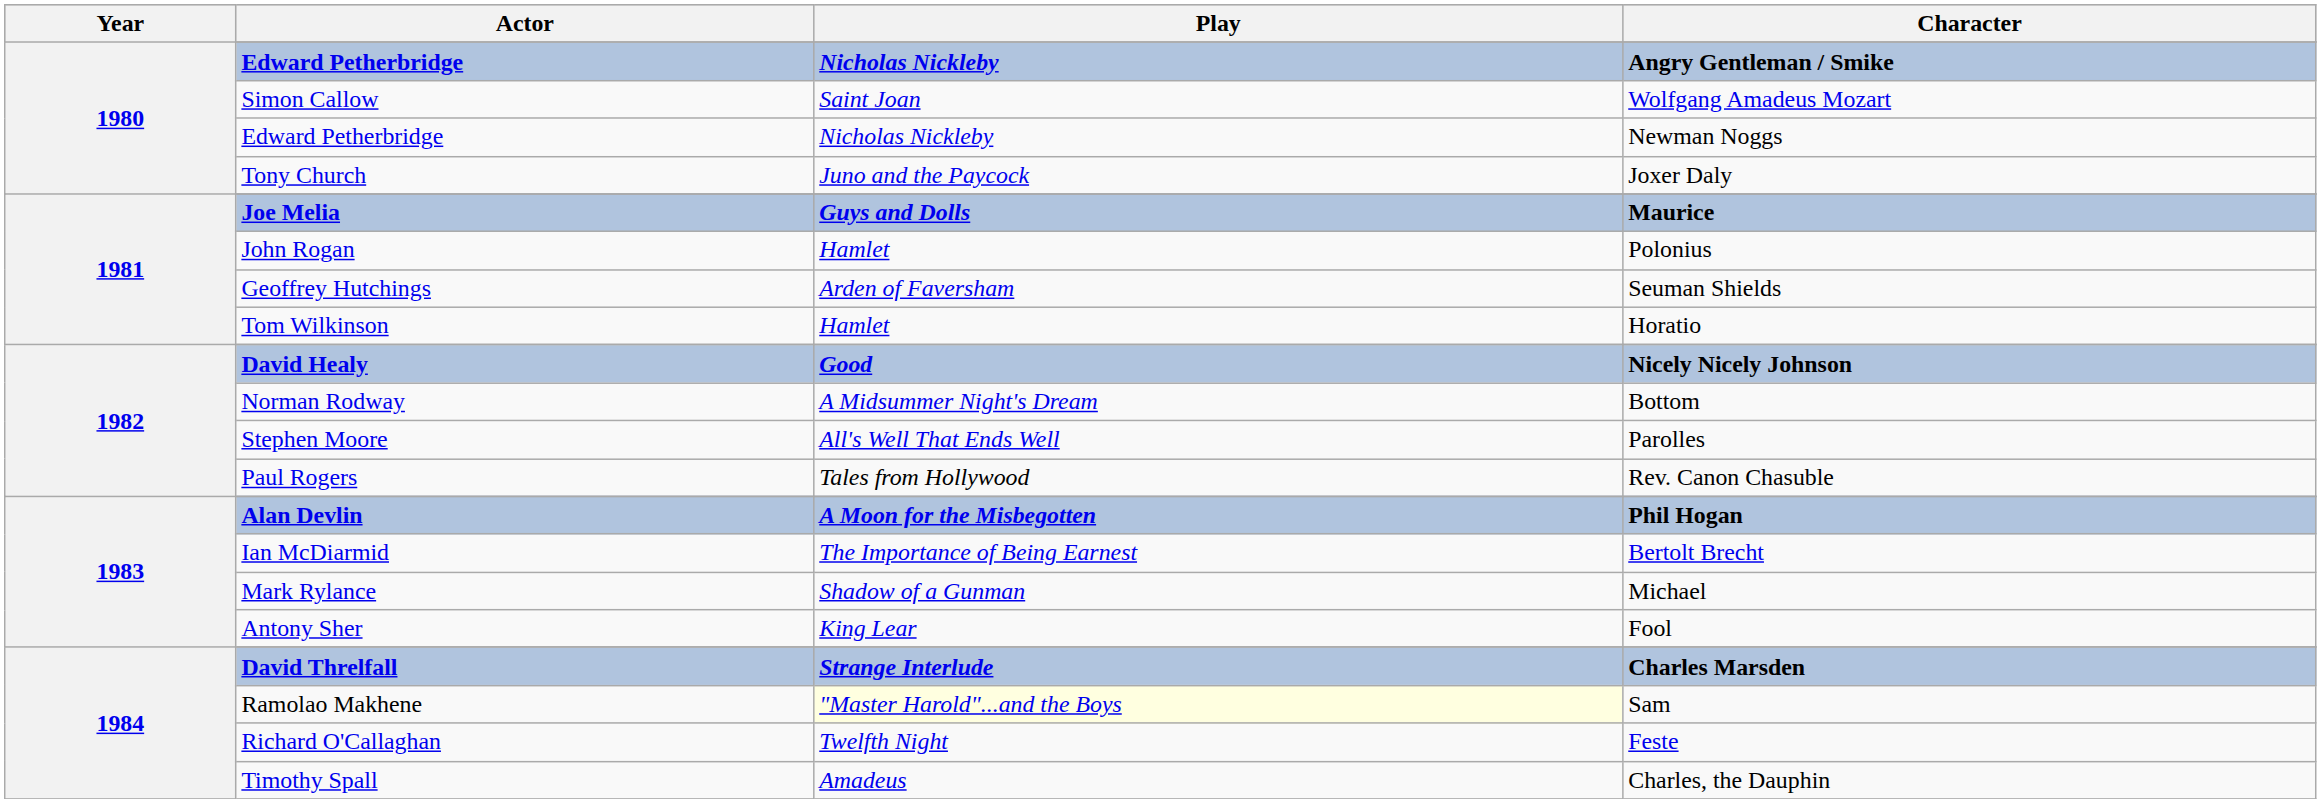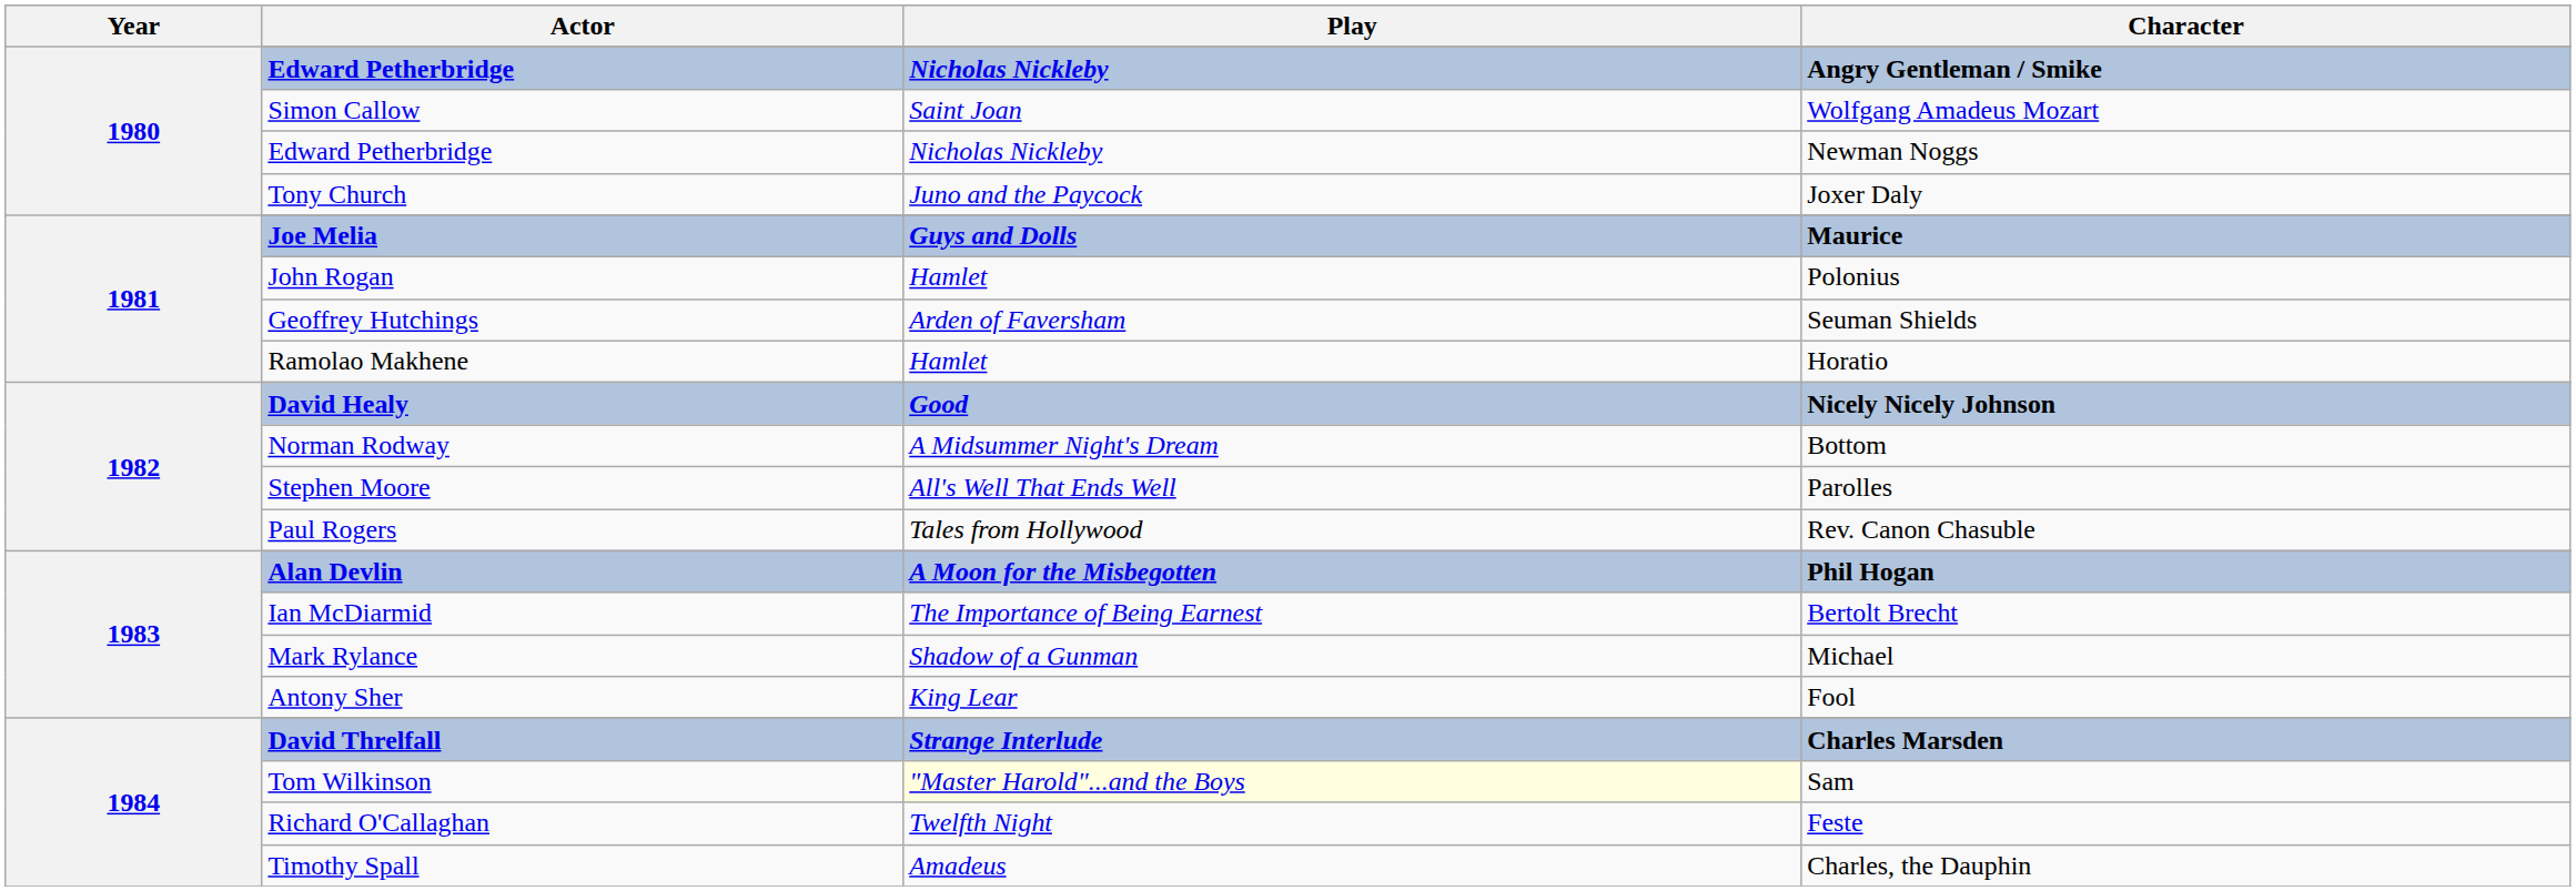 <table class="wikitable" style="width:98%;">
 <tr style="background:#bebebe;">
 <th style="width:10%;">Year</th>
 <th style="width:25%;">Actor</th>
 <th style="width:35%;">Play</th>
 <th style="width:30%;">Character</th>
 </tr>
 <tr>
 <th rowspan="5" align="center"><a href='#'>1980</a></th>
 </tr>
 <tr style="background:#B0C4DE">
 <td><strong><a href='#'>Edward Petherbridge</a></strong></td>
 <td><strong><em><a href='#'>Nicholas Nickleby</a></em></strong></td>
 <td><strong>Angry Gentleman / Smike</strong></td>
 </tr>
 <tr>
 <td><a href='#'>Simon Callow</a></td>
 <td><em><a href='#'>Saint Joan</a></em></td>
 <td><a href='#'>Wolfgang Amadeus Mozart</a></td>
 </tr>
 <tr>
 <td><a href='#'>Edward Petherbridge</a></td>
 <td><em><a href='#'>Nicholas Nickleby</a></em></td>
 <td>Newman Noggs</td>
 </tr>
 <tr>
 <td><a href='#'>Tony Church</a></td>
 <td><em><a href='#'>Juno and the Paycock</a></em></td>
 <td>Joxer Daly</td>
 </tr>
 <tr>
 <th rowspan="5" align="center"><a href='#'>1981</a></th>
 </tr>
 <tr style="background:#B0C4DE">
 <td><strong><a href='#'>Joe Melia</a></strong></td>
 <td><strong><em><a href='#'>Guys and Dolls</a></em></strong></td>
 <td><strong>Maurice</strong></td>
 </tr>
 <tr>
 <td><a href='#'>John Rogan</a></td>
 <td><em><a href='#'>Hamlet</a></em></td>
 <td>Polonius</td>
 </tr>
 <tr>
 <td><a href='#'>Geoffrey Hutchings</a></td>
 <td><em><a href='#'>Arden of Faversham</a></em></td>
 <td>Seuman Shields</td>
 </tr>
 <tr>
-<td><a href='#'>Tom Wilkinson</a></td>
+<td>Ramolao Makhene</td>
 <td><em><a href='#'>Hamlet</a></em></td>
 <td>Horatio</td>
 </tr>
 <tr>
 <th rowspan="5" align="center"><a href='#'>1982</a></th>
 </tr>
 <tr style="background:#B0C4DE">
 <td><strong><a href='#'>David Healy</a></strong></td>
 <td><strong><em><a href='#'>Good</a></em></strong></td>
 <td><strong>Nicely Nicely Johnson</strong></td>
 </tr>
 <tr>
 <td><a href='#'>Norman Rodway</a></td>
 <td><em><a href='#'>A Midsummer Night's Dream</a></em></td>
 <td>Bottom</td>
 </tr>
 <tr>
 <td><a href='#'>Stephen Moore</a></td>
 <td><em><a href='#'>All's Well That Ends Well</a></em></td>
 <td>Parolles</td>
 </tr>
 <tr>
 <td><a href='#'>Paul Rogers</a></td>
 <td><em>Tales from Hollywood</em></td>
 <td>Rev. Canon Chasuble</td>
 </tr>
 <tr>
 <th rowspan="5" align="center"><a href='#'>1983</a></th>
 </tr>
 <tr style="background:#B0C4DE">
 <td><strong><a href='#'>Alan Devlin</a></strong></td>
 <td><strong><em><a href='#'>A Moon for the Misbegotten</a></em></strong></td>
 <td><strong>Phil Hogan</strong></td>
 </tr>
 <tr>
 <td><a href='#'>Ian McDiarmid</a></td>
 <td><em><a href='#'>The Importance of Being Earnest</a></em></td>
 <td><a href='#'>Bertolt Brecht</a></td>
 </tr>
 <tr>
 <td><a href='#'>Mark Rylance</a></td>
 <td><em><a href='#'>Shadow of a Gunman</a></em></td>
 <td>Michael</td>
 </tr>
 <tr>
 <td><a href='#'>Antony Sher</a></td>
 <td><em><a href='#'>King Lear</a></em></td>
 <td>Fool</td>
 </tr>
 <tr>
 <th rowspan="5" align="center"><a href='#'>1984</a></th>
 </tr>
 <tr style="background:#B0C4DE">
 <td><strong><a href='#'>David Threlfall</a></strong></td>
 <td><strong><em><a href='#'>Strange Interlude</a></em></strong></td>
 <td><strong>Charles Marsden</strong></td>
 </tr>
 <tr>
-<td>Ramolao Makhene</td>
+<td><a href='#'>Tom Wilkinson</a></td>
 <td style="background: lightyellow;"><em><a href='#'>"Master Harold"...and the Boys</a></em></td>
 <td>Sam</td>
 </tr>
 <tr>
 <td><a href='#'>Richard O'Callaghan</a></td>
 <td><em><a href='#'>Twelfth Night</a></em></td>
 <td><a href='#'>Feste</a></td>
 </tr>
 <tr>
 <td><a href='#'>Timothy Spall</a></td>
 <td><em><a href='#'>Amadeus</a></em></td>
 <td>Charles, the Dauphin</td>
 </tr>
 </table>
